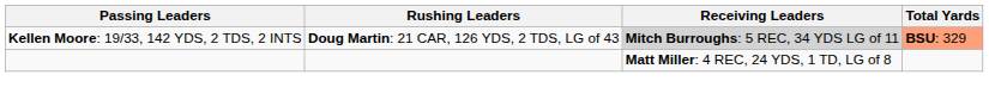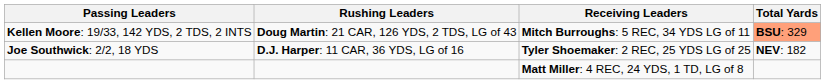 <table class="wikitable">
 <tr>
 <th>Passing Leaders</th>
 <th>Rushing Leaders</th>
 <th>Receiving Leaders</th>
 <th>Total Yards</th>
 </tr>
 <tr>
 <td><strong>Kellen Moore</strong>: 19/33, 142 YDS, 2 TDS, 2 INTS</td>
 <td><strong>Doug Martin</strong>: 21 CAR, 126 YDS, 2 TDS, LG of 43</td>
-<td style="background: lightgrey;"><strong>Mitch Burroughs</strong>: 5 REC, 34 YDS LG of 11</td>
+<td><strong>Mitch Burroughs</strong>: 5 REC, 34 YDS LG of 11</td>
 <td style="background: lightsalmon;"><strong>BSU</strong>: 329</td>
+</tr>
+<tr>
+<td><strong>Joe Southwick</strong>: 2/2, 18 YDS</td>
+<td><strong>D.J. Harper</strong>: 11 CAR, 36 YDS, LG of 16</td>
+<td><strong>Tyler Shoemaker</strong>: 2 REC, 25 YDS LG of 25</td>
+<td><strong>NEV</strong>: 182</td>
 </tr>
 <tr>
 <td></td>
 <td></td>
 <td><strong>Matt Miller</strong>: 4 REC, 24 YDS, 1 TD, LG of 8</td>
 <td></td>
 </tr>
 </table>
